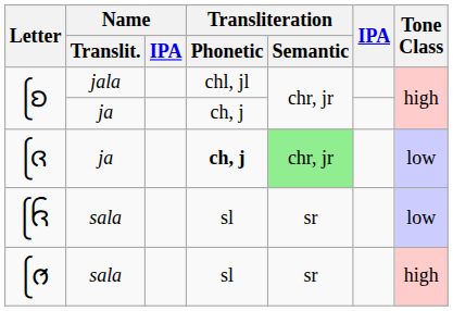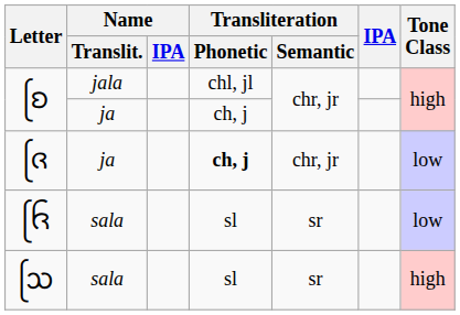 <table class="wikitable" style="text-align: center;">
 <tr>
 <th rowspan="2">Letter</th>
 <th colspan="2">Name</th>
 <th colspan="2">Transliteration</th>
 <th rowspan="2"><a href='#'>IPA</a></th>
 <th rowspan="2">Tone<br>Class</th>
 </tr>
 <tr>
 <th>Translit.</th>
 <th><a href='#'>IPA</a></th>
 <th>Phonetic</th>
 <th>Semantic</th>
 </tr>
 <tr>
 <td rowspan="2" style="font-size: 150%">ᨧᩕ</td>
 <td><em>jala</em></td>
 <td></td>
 <td>chl, jl</td>
 <td rowspan="2">chr, jr</td>
 <td></td>
 <td rowspan="2" style="background: #fcc">high</td>
 </tr>
 <tr>
 <td><em>ja</em></td>
 <td></td>
 <td>ch, j</td>
 <td></td>
 </tr>
 <tr>
 <td style="font-size: 150%">ᨩᩕ</td>
 <td><em>ja</em></td>
 <td></td>
 <td><strong>ch, j</strong></td>
-<td style="background: lightgreen;">chr, jr</td>
+<td>chr, jr</td>
 <td></td>
 <td style="background: #ccf">low</td>
 </tr>
 <tr>
 <td style="font-size: 150%">ᨪᩕ</td>
 <td><em>sala</em></td>
 <td></td>
 <td>sl</td>
 <td>sr</td>
 <td></td>
 <td style="background: #ccf">low</td>
 </tr>
 <tr>
-<td style="font-size: 150%">ᩆᩕ</td>
+<td style="font-size: 150%">ᩈᩕ</td>
 <td><em>sala</em></td>
 <td></td>
 <td>sl</td>
 <td>sr</td>
 <td></td>
 <td style="background: #fcc">high</td>
 </tr>
 </table>
